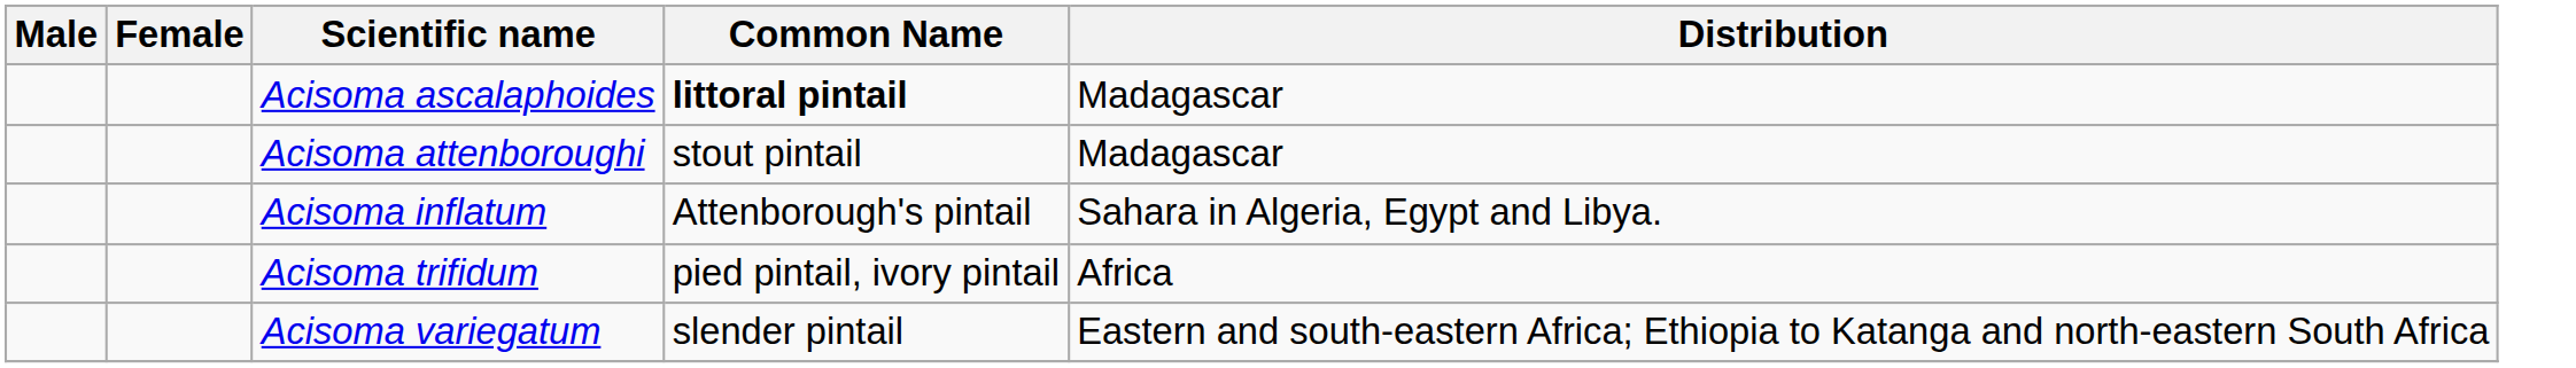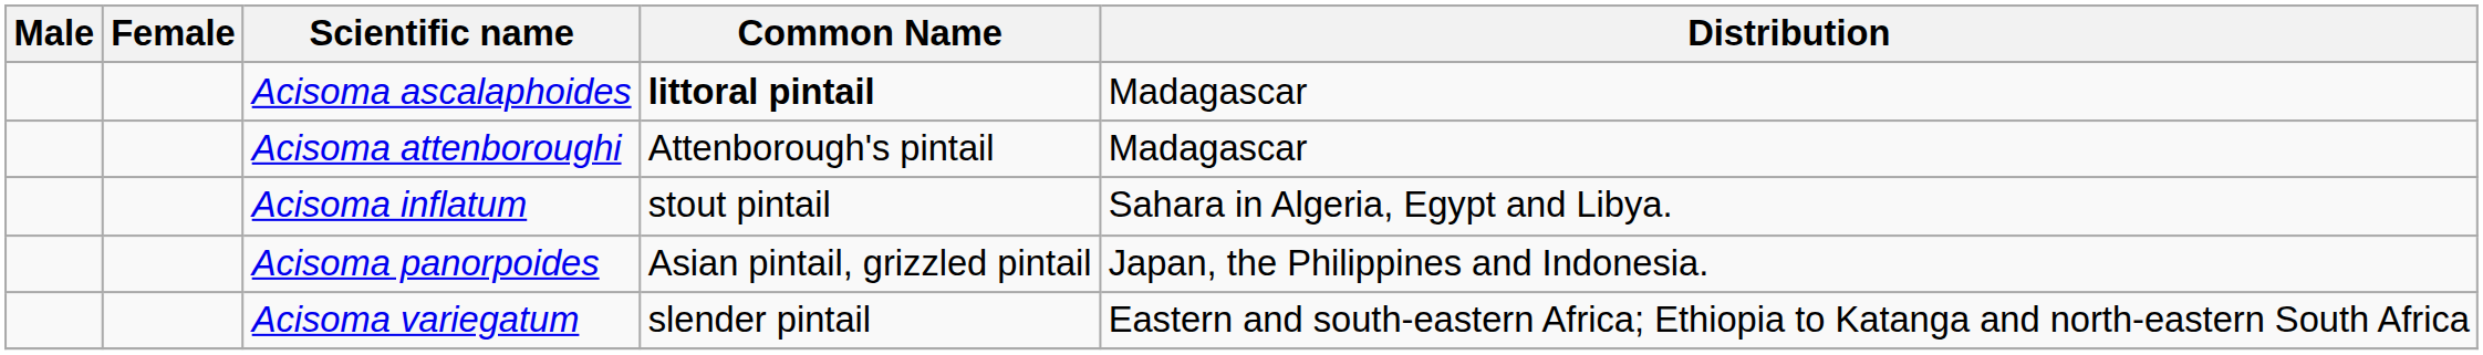 <table class="wikitable">
 <tr>
 <th>Male</th>
 <th>Female</th>
 <th>Scientific name</th>
 <th>Common Name</th>
 <th>Distribution</th>
 </tr>
 <tr>
 <td></td>
 <td></td>
 <td><em><a href='#'>Acisoma ascalaphoides</a></em> </td>
 <td><strong>littoral pintail</strong></td>
 <td>Madagascar</td>
 </tr>
 <tr>
 <td></td>
 <td></td>
 <td><em><a href='#'>Acisoma attenboroughi</a></em> </td>
-<td>stout pintail</td>
+<td>Attenborough's pintail</td>
 <td>Madagascar</td>
 </tr>
 <tr>
 <td></td>
 <td></td>
 <td><em><a href='#'>Acisoma inflatum</a></em> </td>
-<td>Attenborough's pintail</td>
+<td>stout pintail</td>
 <td>Sahara in Algeria, Egypt and Libya.</td>
 </tr>
 <tr>
 <td></td>
 <td></td>
-<td><em><a href='#'>Acisoma trifidum</a></em> </td>
-<td>pied pintail, ivory pintail</td>
-<td>Africa</td>
+<td><em><a href='#'>Acisoma panorpoides</a></em> </td>
+<td>Asian pintail, grizzled pintail</td>
+<td>Japan, the Philippines and Indonesia.</td>
 </tr>
 <tr>
 <td></td>
 <td></td>
 <td><em><a href='#'>Acisoma variegatum</a></em> </td>
 <td>slender pintail</td>
 <td>Eastern and south-eastern Africa; Ethiopia to Katanga and north-eastern South Africa</td>
 </tr>
 <tr>
 </tr>
 </table>
